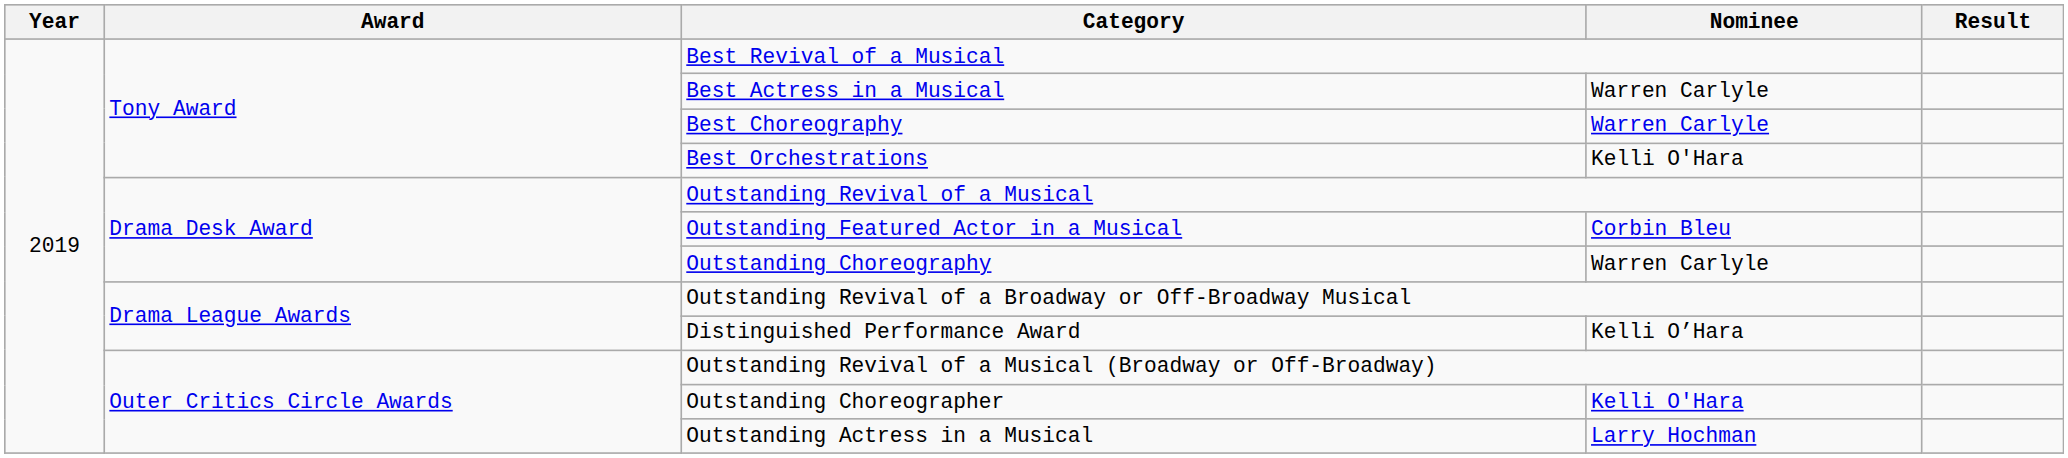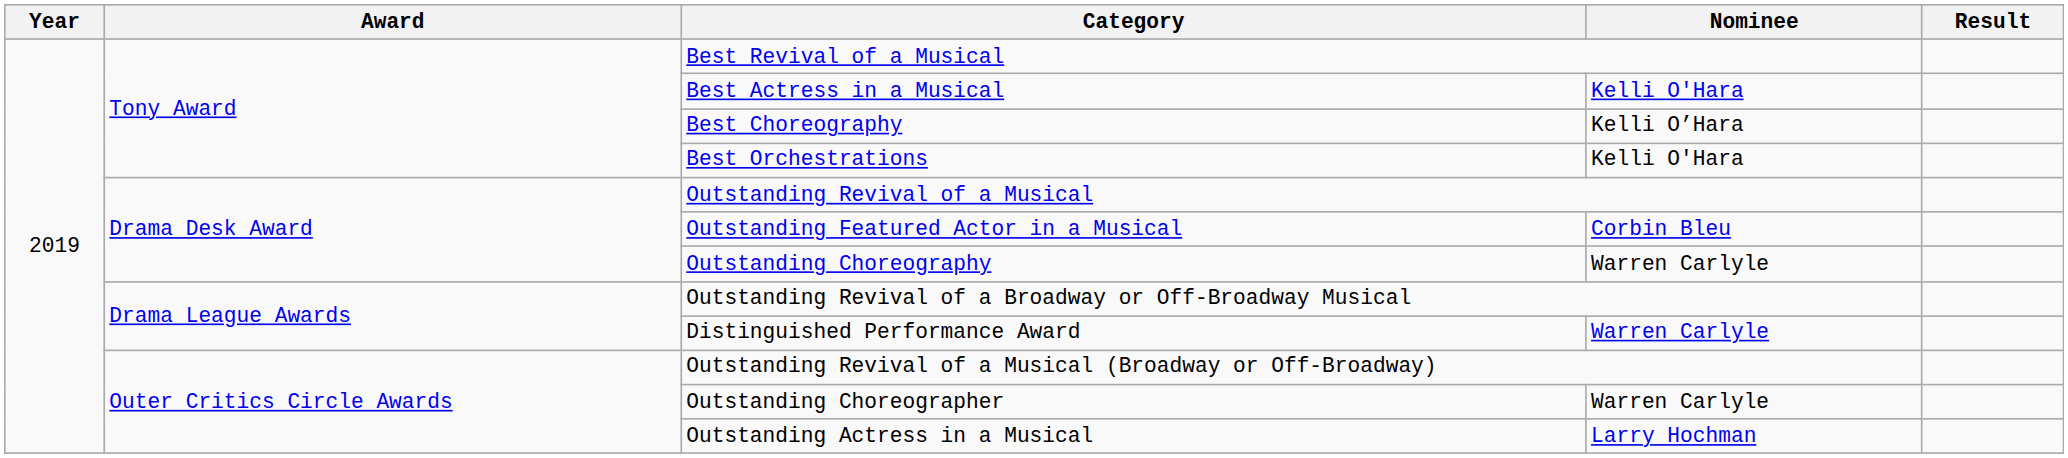 <table class="wikitable" style="width:100%;">
 <tr>
 <th>Year</th>
 <th><strong>Award</strong></th>
 <th><strong>Category</strong></th>
 <th><strong>Nominee</strong></th>
 <th><strong>Result</strong></th>
 </tr>
 <tr>
 <td rowspan="12" align="center">2019</td>
 <td rowspan="4"><a href='#'>Tony Award</a></td>
 <td colspan="2"><a href='#'>Best Revival of a Musical</a></td>
 <td></td>
 </tr>
 <tr>
 <td><a href='#'>Best Actress in a Musical</a></td>
-<td>Warren Carlyle</td>
+<td><a href='#'>Kelli O'Hara</a></td>
 <td></td>
 </tr>
 <tr>
 <td><a href='#'>Best Choreography</a></td>
-<td><a href='#'>Warren Carlyle</a></td>
+<td>Kelli O’Hara</td>
 <td></td>
 </tr>
 <tr>
 <td><a href='#'>Best Orchestrations</a></td>
 <td>Kelli O'Hara</td>
 <td></td>
 </tr>
 <tr>
 <td rowspan="3"><a href='#'>Drama Desk Award</a></td>
 <td colspan="2"><a href='#'>Outstanding Revival of a Musical</a></td>
 <td></td>
 </tr>
 <tr>
 <td><a href='#'>Outstanding Featured Actor in a Musical</a></td>
 <td><a href='#'>Corbin Bleu</a></td>
 <td></td>
 </tr>
 <tr>
 <td><a href='#'>Outstanding Choreography</a></td>
 <td>Warren Carlyle</td>
 <td></td>
 </tr>
 <tr>
 <td rowspan="2"><a href='#'>Drama League Awards</a></td>
 <td colspan="2">Outstanding Revival of a Broadway or Off-Broadway Musical</td>
 <td></td>
 </tr>
 <tr>
 <td>Distinguished Performance Award</td>
-<td>Kelli O’Hara</td>
+<td><a href='#'>Warren Carlyle</a></td>
 <td></td>
 </tr>
 <tr>
 <td rowspan="3"><a href='#'>Outer Critics Circle Awards</a></td>
 <td colspan="2">Outstanding Revival of a Musical (Broadway or Off-Broadway)</td>
 <td></td>
 </tr>
 <tr>
 <td>Outstanding Choreographer</td>
-<td><a href='#'>Kelli O'Hara</a></td>
+<td>Warren Carlyle</td>
 <td></td>
 </tr>
 <tr>
 <td>Outstanding Actress in a Musical</td>
 <td><a href='#'>Larry Hochman</a></td>
 <td></td>
 </tr>
 </table>
